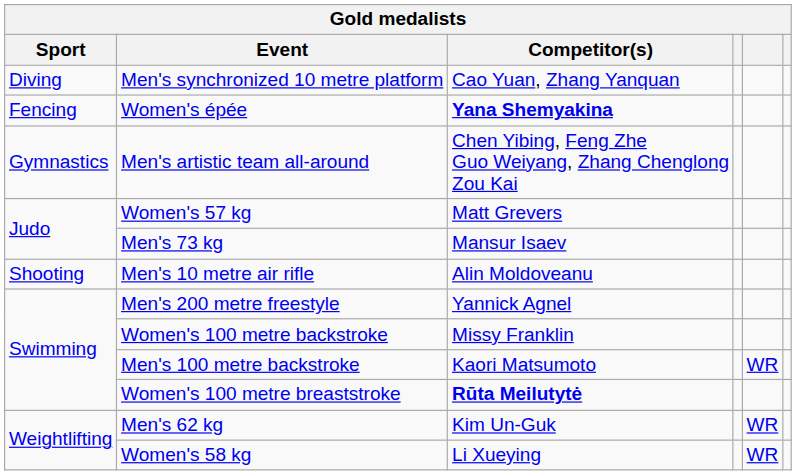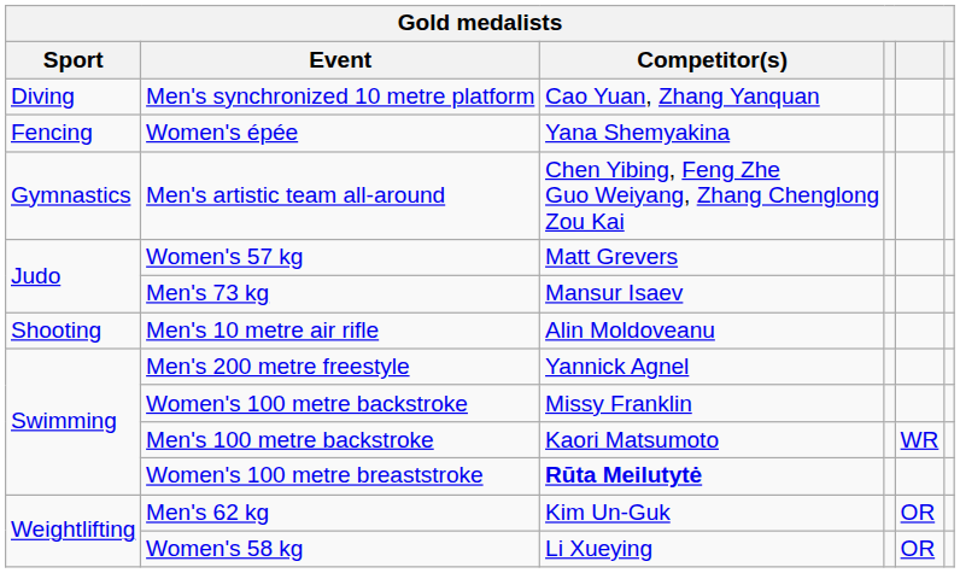 <table class="wikitable">
 <tr>
 <th colspan="6">Gold medalists</th>
 </tr>
 <tr>
 <th>Sport</th>
 <th>Event</th>
 <th>Competitor(s)</th>
 <th></th>
 <th></th>
 <th></th>
 </tr>
 <tr>
 <td><a href='#'>Diving</a></td>
 <td><a href='#'>Men's synchronized 10 metre platform</a></td>
 <td><a href='#'>Cao Yuan</a>, <a href='#'>Zhang Yanquan</a></td>
 <td></td>
 <td></td>
 <td></td>
 </tr>
 <tr>
 <td><a href='#'>Fencing</a></td>
 <td><a href='#'>Women's épée</a></td>
-<td><strong><a href='#'>Yana Shemyakina</a></strong></td>
+<td><a href='#'>Yana Shemyakina</a></td>
 <td></td>
 <td></td>
 <td></td>
 </tr>
 <tr>
 <td><a href='#'>Gymnastics</a></td>
 <td><a href='#'>Men's artistic team all-around</a></td>
 <td><a href='#'>Chen Yibing</a>, <a href='#'>Feng Zhe</a><br><a href='#'>Guo Weiyang</a>, <a href='#'>Zhang Chenglong</a><br><a href='#'>Zou Kai</a></td>
 <td></td>
 <td></td>
 <td></td>
 </tr>
 <tr>
 <td rowspan="2"><a href='#'>Judo</a></td>
 <td><a href='#'>Women's 57 kg</a></td>
 <td><a href='#'>Matt Grevers</a></td>
 <td></td>
 <td></td>
 <td></td>
 </tr>
 <tr>
 <td><a href='#'>Men's 73 kg</a></td>
 <td><a href='#'>Mansur Isaev</a></td>
 <td></td>
 <td></td>
 <td></td>
 </tr>
 <tr>
 <td><a href='#'>Shooting</a></td>
 <td><a href='#'>Men's 10 metre air rifle</a></td>
 <td><a href='#'>Alin Moldoveanu</a></td>
 <td></td>
 <td></td>
 <td></td>
 </tr>
 <tr>
 <td rowspan="4"><a href='#'>Swimming</a></td>
 <td><a href='#'>Men's 200 metre freestyle</a></td>
 <td><a href='#'>Yannick Agnel</a></td>
 <td></td>
 <td></td>
 <td></td>
 </tr>
 <tr>
 <td><a href='#'>Women's 100 metre backstroke</a></td>
 <td><a href='#'>Missy Franklin</a></td>
 <td></td>
 <td></td>
 <td></td>
 </tr>
 <tr>
 <td><a href='#'>Men's 100 metre backstroke</a></td>
 <td><a href='#'>Kaori Matsumoto</a></td>
 <td></td>
 <td><a href='#'>WR</a></td>
 <td></td>
 </tr>
 <tr>
 <td><a href='#'>Women's 100 metre breaststroke</a></td>
 <td><strong><a href='#'>Rūta Meilutytė</a></strong></td>
 <td></td>
 <td></td>
 <td></td>
 </tr>
 <tr>
 <td rowspan="2"><a href='#'>Weightlifting</a></td>
 <td><a href='#'>Men's 62 kg</a></td>
 <td><a href='#'>Kim Un-Guk</a></td>
 <td></td>
-<td><a href='#'>WR</a></td>
+<td><a href='#'>OR</a></td>
 <td></td>
 </tr>
 <tr>
 <td><a href='#'>Women's 58 kg</a></td>
 <td><a href='#'>Li Xueying</a></td>
 <td></td>
-<td><a href='#'>WR</a></td>
+<td><a href='#'>OR</a></td>
 <td></td>
 </tr>
 </table>
